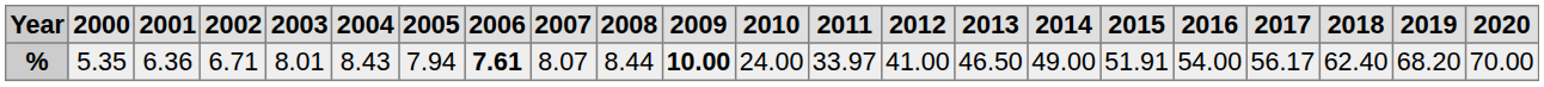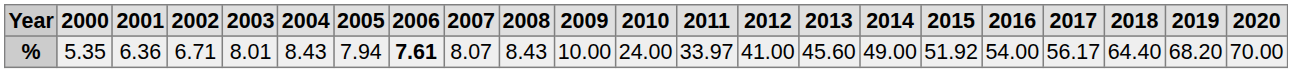 <table bgcolor="#f7f8ff" border="1" cellpadding="2" cellspacing="0" style="font-size: 90%; border: gray solid 1px; border-collapse: collapse;">
 <tr bgcolor="#CCCCCC">
 <td align="center" width="40px"><strong>Year</strong></td>
 <td align="center" width="40px" bgcolor="#DFDFDF"><strong>2000</strong></td>
 <td align="center" width="40px" bgcolor="#DFDFDF"><strong>2001</strong></td>
 <td align="center" width="40px" bgcolor="#DFDFDF"><strong>2002</strong></td>
 <td align="center" width="40px" bgcolor="#DFDFDF"><strong>2003</strong></td>
 <td align="center" width="40px" bgcolor="#DFDFDF"><strong>2004</strong></td>
 <td align="center" width="40px" bgcolor="#DFDFDF"><strong>2005</strong></td>
 <td align="center" width="40px" bgcolor="#DFDFDF"><strong>2006</strong></td>
 <td align="center" width="40px" bgcolor="#DFDFDF"><strong>2007</strong></td>
 <td align="center" width="40px" bgcolor="#DFDFDF"><strong>2008</strong></td>
 <td align="center" width="40px" bgcolor="#DFDFDF"><strong>2009</strong></td>
 <td align="center" width="40px" bgcolor="#DFDFDF"><strong>2010</strong></td>
 <td align="center" width="40px" bgcolor="#DFDFDF"><strong>2011</strong></td>
 <td align="center" width="40px" bgcolor="#DFDFDF"><strong>2012</strong></td>
 <td align="center" width="40px" bgcolor="#DFDFDF"><strong>2013</strong></td>
 <td align="center" width="40px" bgcolor="#DFDFDF"><strong>2014</strong></td>
 <td align="center" width="40px" bgcolor="#DFDFDF"><strong>2015</strong></td>
 <td align="center" width="40px" bgcolor="#DFDFDF"><strong>2016</strong></td>
 <td align="center" width="40px" bgcolor="#DFDFDF"><strong>2017</strong></td>
 <td align="center" width="40px" bgcolor="#DFDFDF"><strong>2018</strong></td>
 <td align="center" width="40px" bgcolor="#DFDFDF"><strong>2019</strong></td>
 <td align="center" width="40px" bgcolor="#DFDFDF"><strong>2020</strong></td>
 </tr>
 <tr bgcolor="#CCCCCC">
 <td align="center" width="40px"><strong>%</strong></td>
 <td align="center" bgcolor="#EFEFEF">5.35</td>
 <td align="center" bgcolor="#EFEFEF">6.36</td>
 <td align="center" bgcolor="#EFEFEF">6.71</td>
 <td align="center" bgcolor="#EFEFEF">8.01</td>
 <td align="center" bgcolor="#EFEFEF">8.43</td>
 <td align="center" bgcolor="#EFEFEF">7.94</td>
 <td align="center" bgcolor="#EFEFEF"><strong>7.61</strong></td>
 <td align="center" bgcolor="#EFEFEF">8.07</td>
-<td align="center" bgcolor="#EFEFEF">8.44</td>
-<td align="center" bgcolor="#EFEFEF"><strong>10.00</strong></td>
+<td align="center" bgcolor="#EFEFEF">8.43</td>
+<td align="center" bgcolor="#EFEFEF">10.00</td>
 <td align="center" bgcolor="#EFEFEF">24.00</td>
 <td align="center" bgcolor="#EFEFEF">33.97</td>
 <td align="center" bgcolor="#EFEFEF">41.00</td>
-<td align="center" bgcolor="#EFEFEF">46.50</td>
+<td align="center" bgcolor="#EFEFEF">45.60</td>
 <td align="center" bgcolor="#EFEFEF">49.00</td>
-<td align="center" bgcolor="#EFEFEF">51.91</td>
+<td align="center" bgcolor="#EFEFEF">51.92</td>
 <td align="center" bgcolor="#EFEFEF">54.00</td>
 <td align="center" bgcolor="#EFEFEF">56.17</td>
-<td align="center" bgcolor="#EFEFEF">62.40</td>
+<td align="center" bgcolor="#EFEFEF">64.40</td>
 <td align="center" bgcolor="#EFEFEF">68.20</td>
 <td align="center" bgcolor="#EFEFEF">70.00</td>
 </tr>
 </table>
